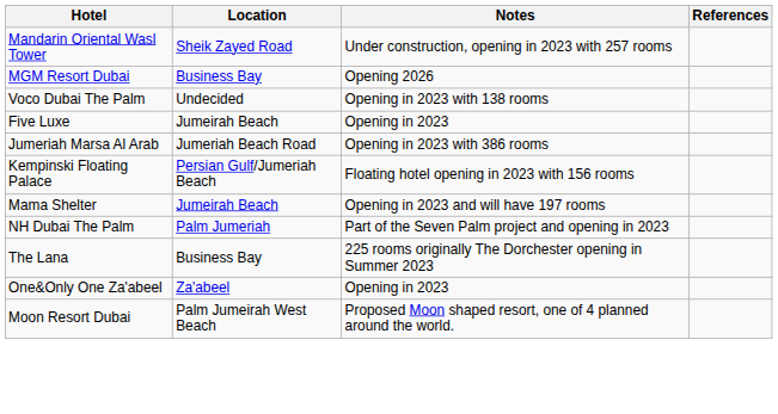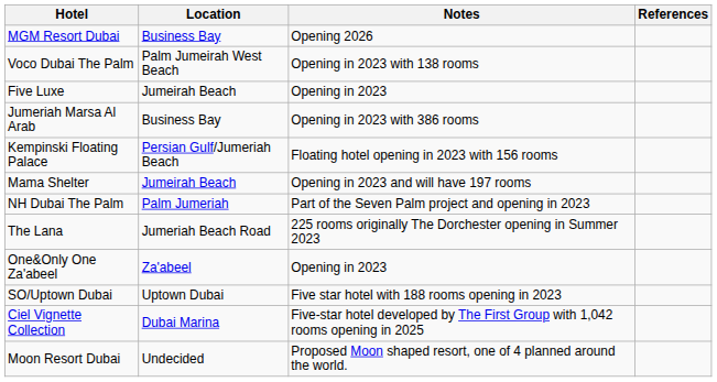 <table class="wikitable">
 <tr>
 <th>Hotel</th>
 <th>Location</th>
 <th class="unsortable">Notes</th>
 <th class="unsortable">References</th>
-</tr>
-<tr>
-<td><a href='#'>Mandarin Oriental Wasl Tower</a></td>
-<td><a href='#'>Sheik Zayed Road</a></td>
-<td>Under construction, opening in 2023 with 257 rooms</td>
-<td></td>
 </tr>
 <tr>
 <td><a href='#'>MGM Resort Dubai</a></td>
 <td><a href='#'>Business Bay</a></td>
 <td>Opening 2026</td>
 <td></td>
 </tr>
 <tr>
 <td>Voco Dubai The Palm</td>
-<td>Undecided</td>
+<td>Palm Jumeirah West Beach</td>
 <td>Opening in 2023 with 138 rooms</td>
 <td></td>
 </tr>
 <tr>
 <td>Five Luxe</td>
 <td>Jumeirah Beach</td>
 <td>Opening in 2023</td>
 <td></td>
 </tr>
 <tr>
 <td>Jumeriah Marsa Al Arab</td>
-<td>Jumeriah Beach Road</td>
+<td>Business Bay</td>
 <td>Opening in 2023 with 386 rooms</td>
 <td></td>
 </tr>
 <tr>
 <td>Kempinski Floating Palace</td>
 <td><a href='#'>Persian Gulf</a>/Jumeriah Beach</td>
 <td>Floating hotel opening in 2023 with 156 rooms</td>
 <td></td>
 </tr>
 <tr>
 <td>Mama Shelter</td>
 <td><a href='#'>Jumeirah Beach</a></td>
 <td>Opening in 2023 and will have 197 rooms</td>
 <td></td>
 </tr>
 <tr>
 <td>NH Dubai The Palm</td>
 <td><a href='#'>Palm Jumeriah</a></td>
 <td>Part of the Seven Palm project and opening in 2023</td>
 <td></td>
 </tr>
 <tr>
 <td>The Lana</td>
-<td>Business Bay</td>
+<td>Jumeriah Beach Road</td>
 <td>225 rooms originally The Dorchester opening in Summer 2023</td>
 <td></td>
 </tr>
 <tr>
 <td>One&Only One Za'abeel</td>
 <td><a href='#'>Za'abeel</a></td>
 <td>Opening in 2023</td>
 <td></td>
 </tr>
 <tr>
+<td>SO/Uptown Dubai</td>
+<td>Uptown Dubai</td>
+<td>Five star hotel with 188 rooms opening in 2023</td>
+<td></td>
+</tr>
+<tr>
+<td><a href='#'>Ciel Vignette Collection</a></td>
+<td><a href='#'>Dubai Marina</a></td>
+<td>Five-star hotel developed by <a href='#'>The First Group</a> with 1,042 rooms opening in 2025</td>
+<td></td>
+</tr>
+<tr>
 <td>Moon Resort Dubai</td>
-<td>Palm Jumeirah West Beach</td>
+<td>Undecided</td>
 <td>Proposed <a href='#'>Moon</a> shaped resort, one of 4 planned around the world.</td>
 <td></td>
 </tr>
 </table>
